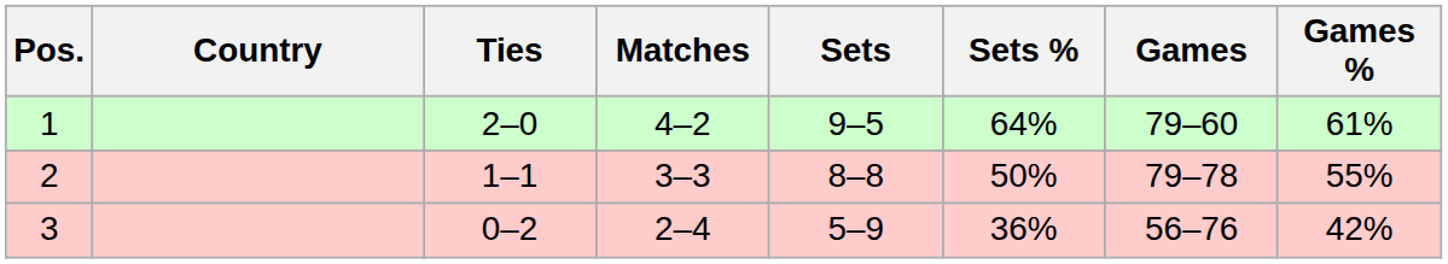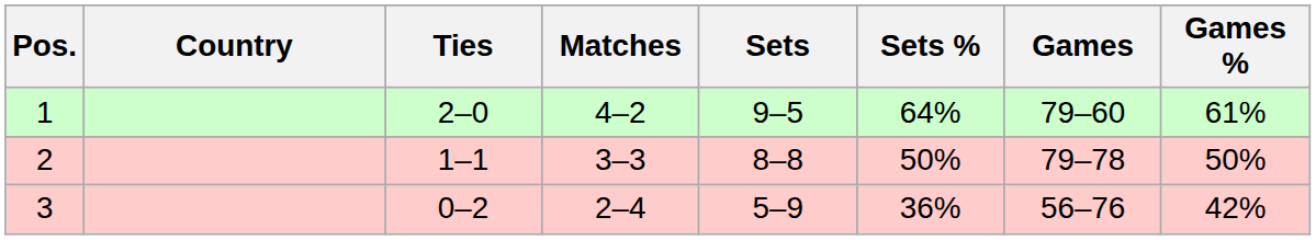 <table class="wikitable nowrap" style=text-align:center>
 <tr>
 <th>Pos.</th>
 <th width=150>Country</th>
 <th width=75>Ties</th>
 <th width=75>Matches</th>
 <th width=75>Sets</th>
 <th width=70>Sets %</th>
 <th width=75>Games</th>
 <th width=70>Games %</th>
 </tr>
 <tr bgcolor=ccffcc>
 <td>1</td>
 <td align=left></td>
 <td>2–0</td>
 <td>4–2</td>
 <td>9–5</td>
 <td>64%</td>
 <td>79–60</td>
 <td>61%</td>
 </tr>
 <tr bgcolor=ffcccc>
 <td>2</td>
 <td align=left></td>
 <td>1–1</td>
 <td>3–3</td>
 <td>8–8</td>
 <td>50%</td>
 <td>79–78</td>
-<td>55%</td>
+<td>50%</td>
 </tr>
 <tr bgcolor=ffcccc>
 <td>3</td>
 <td align=left></td>
 <td>0–2</td>
 <td>2–4</td>
 <td>5–9</td>
 <td>36%</td>
 <td>56–76</td>
 <td>42%</td>
 </tr>
 </table>
